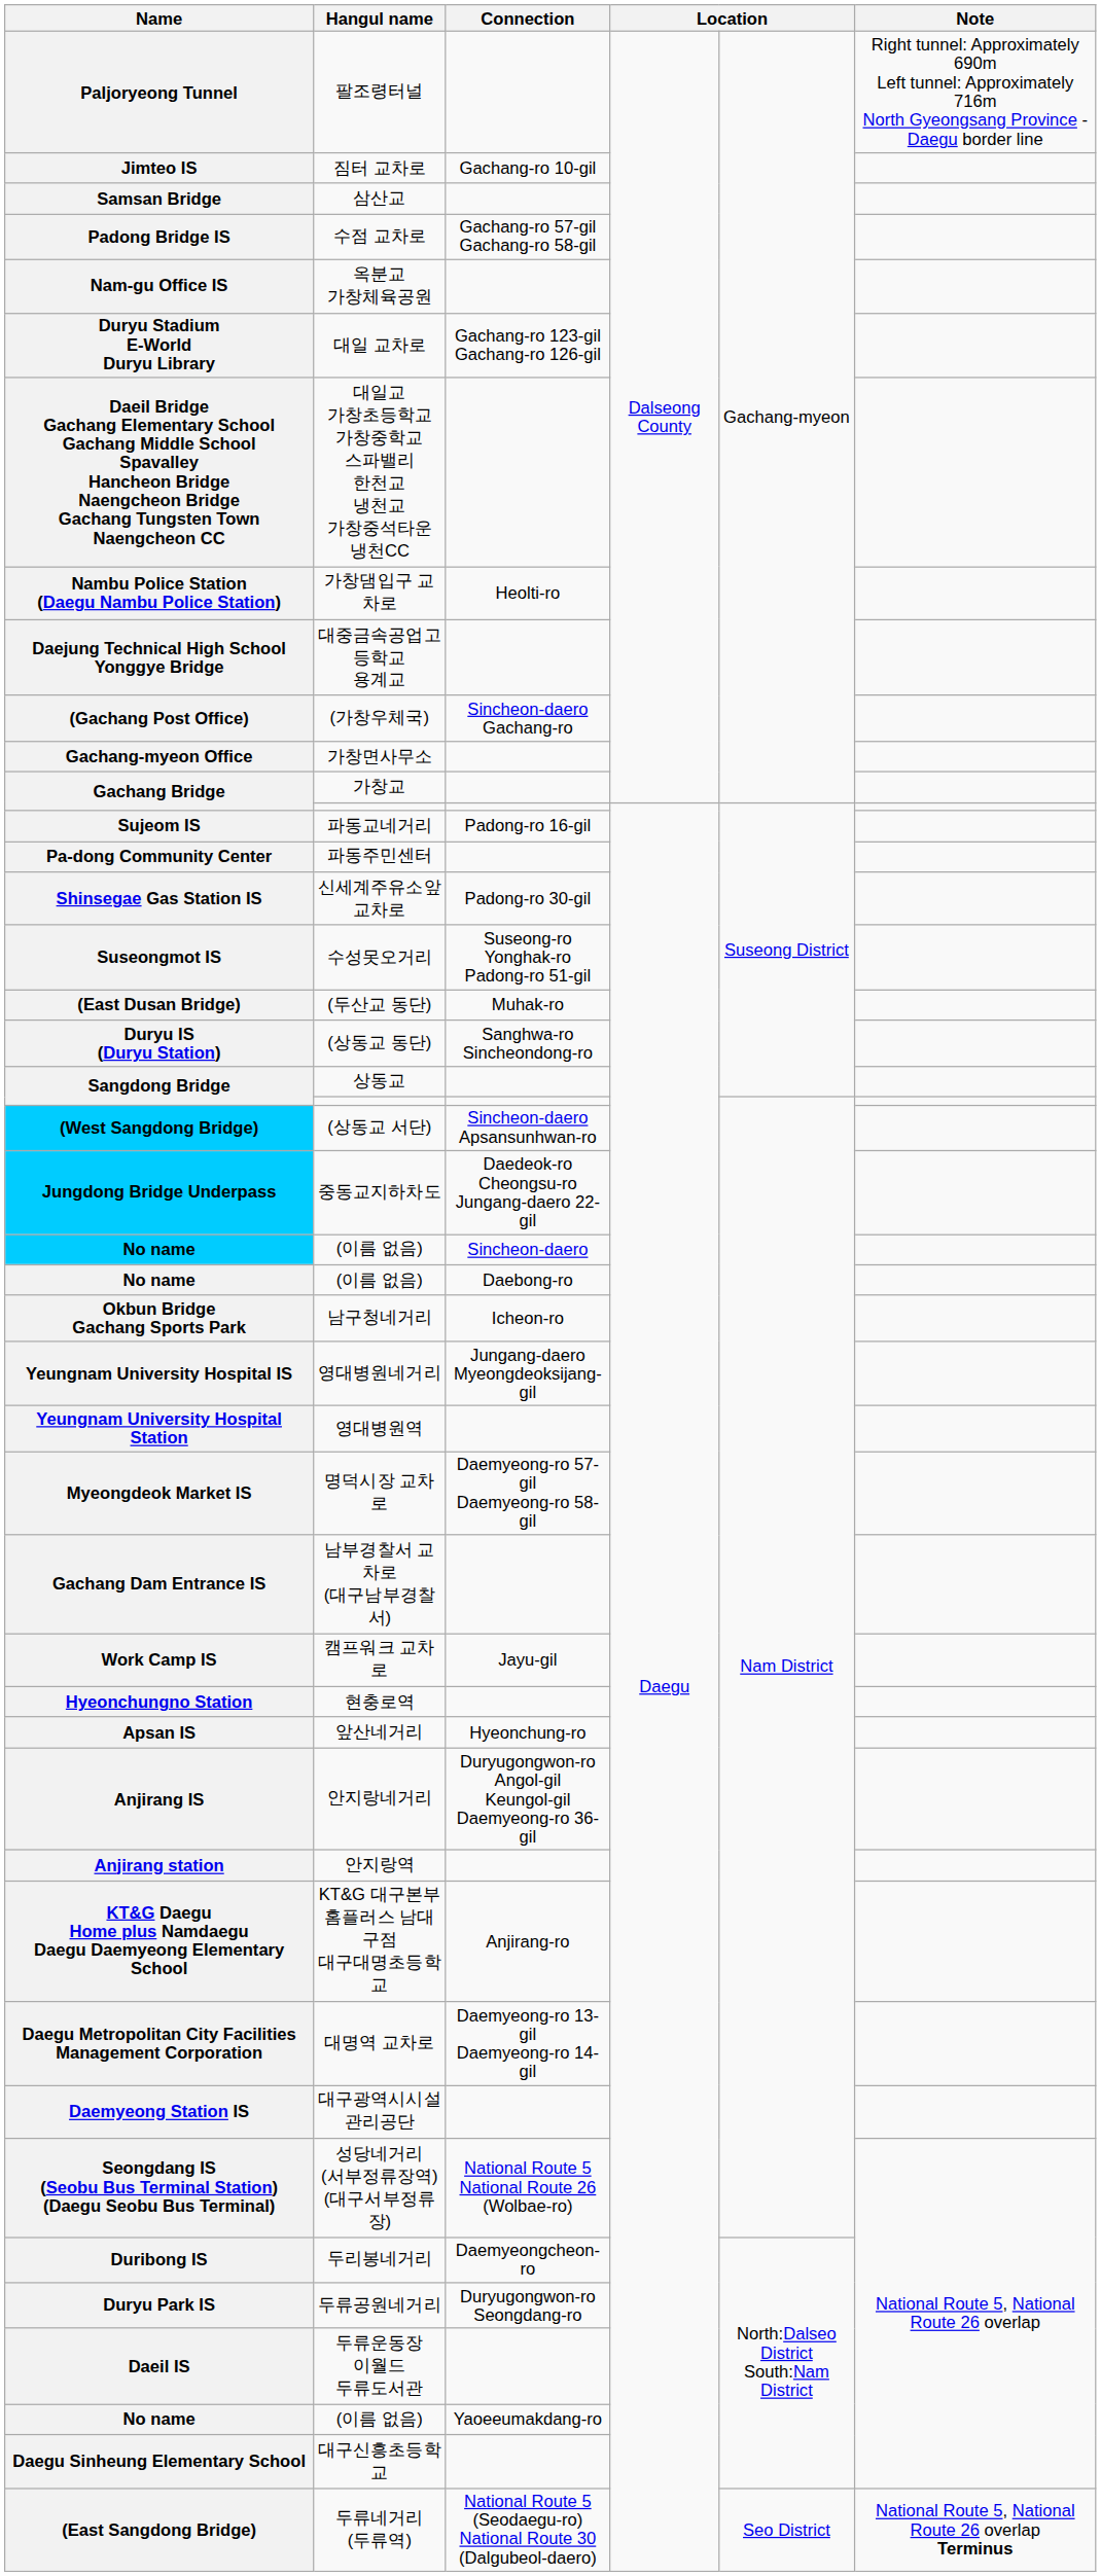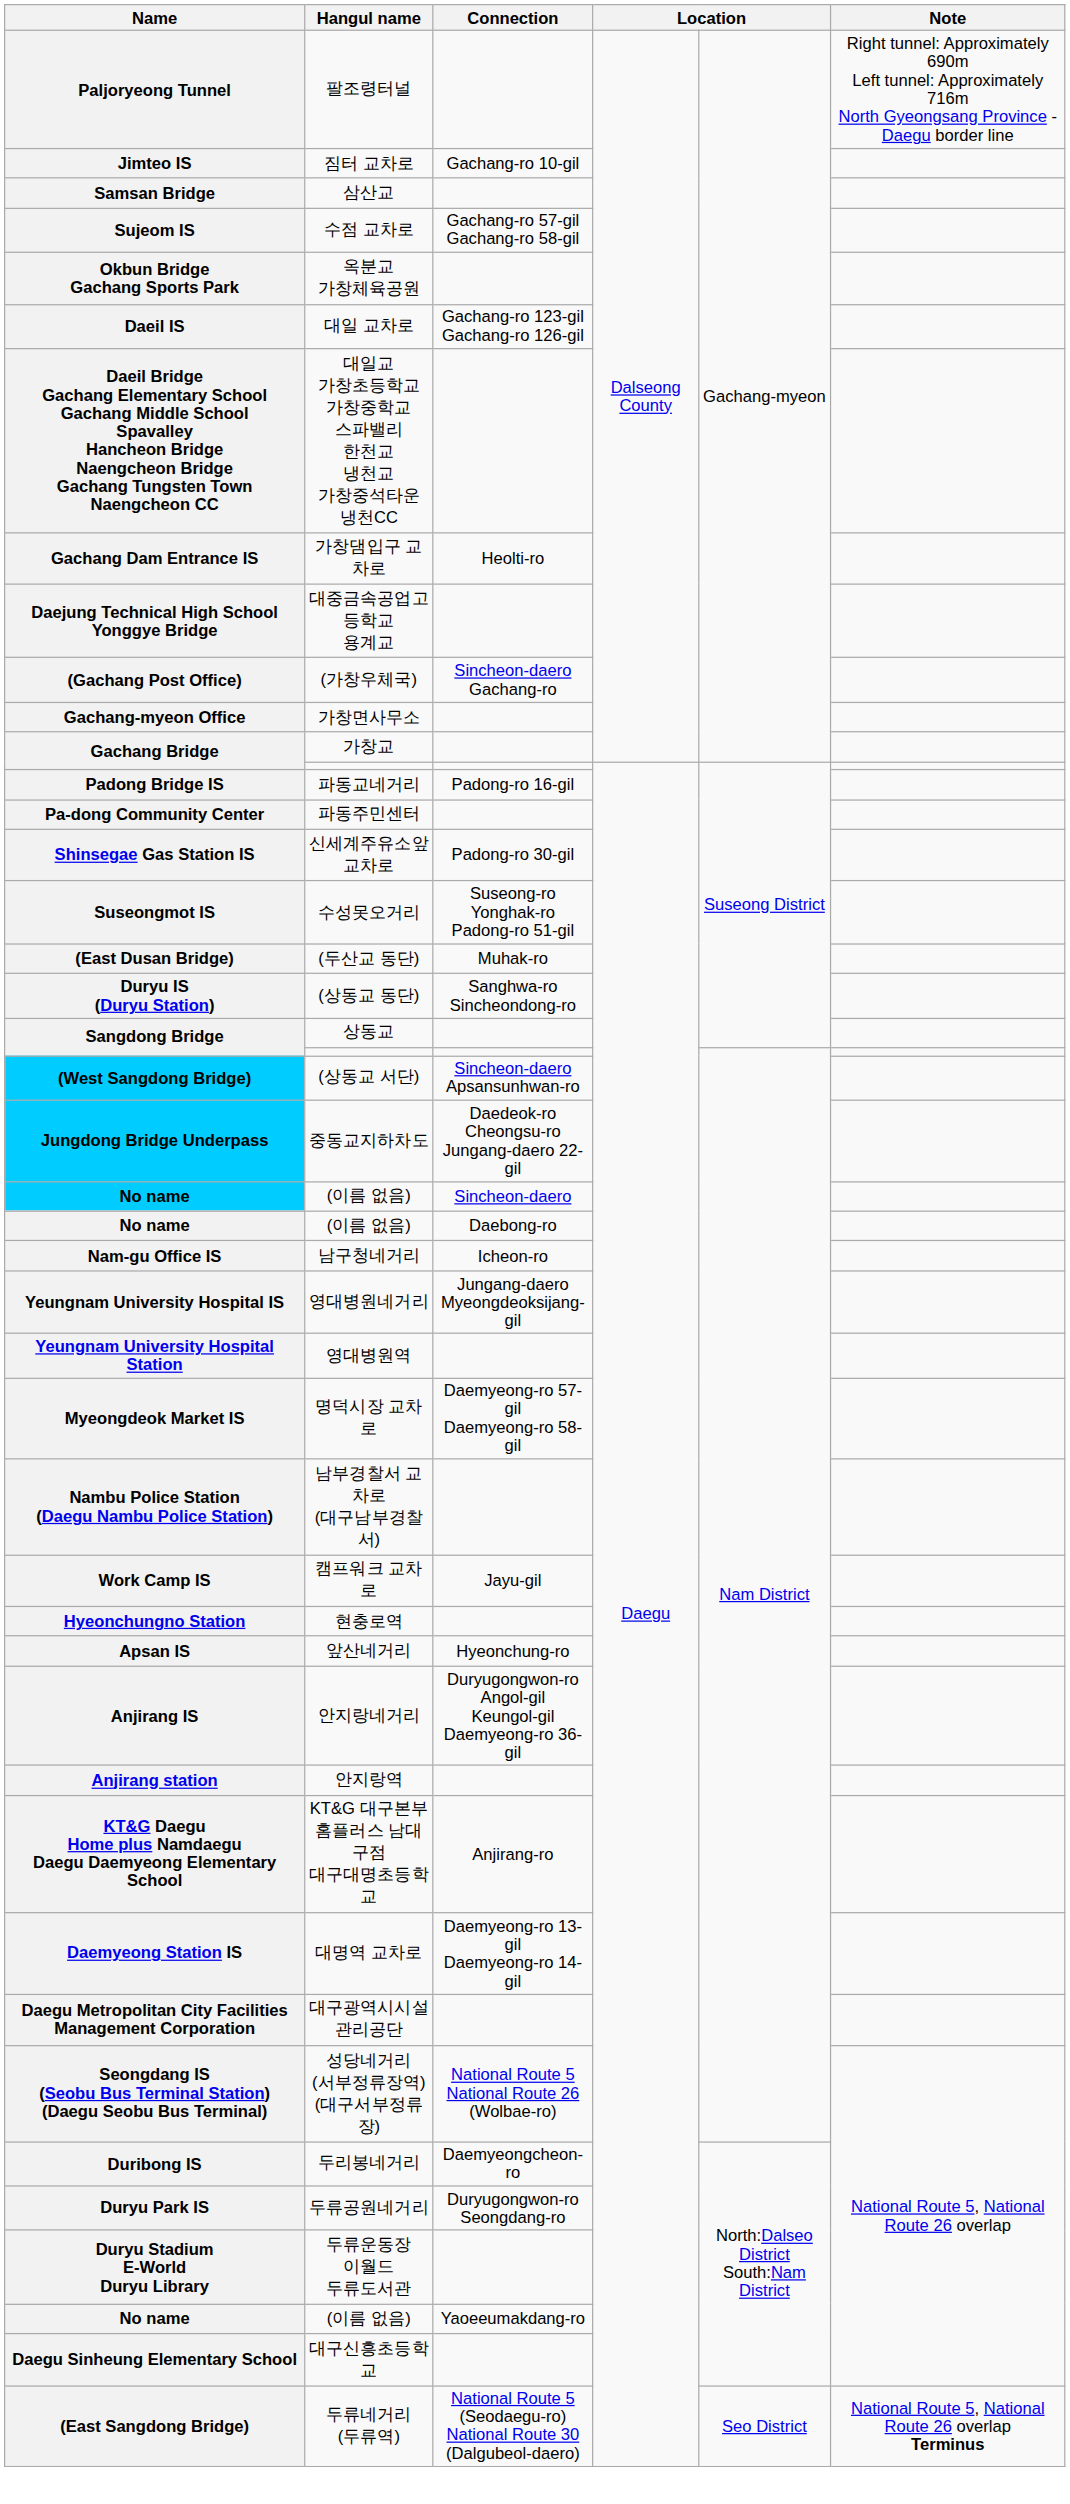 <table class="wikitable" style="font-size: 85%; text-align: center;">
 <tr>
 <th>Name </th>
 <th>Hangul name</th>
 <th>Connection</th>
 <th colspan="2">Location</th>
 <th>Note</th>
 </tr>
 <tr>
 <th>Paljoryeong Tunnel</th>
 <td>팔조령터널</td>
 <td></td>
 <td rowspan=12><a href='#'>Dalseong County</a></td>
 <td rowspan=12>Gachang-myeon</td>
 <td>Right tunnel: Approximately 690m<br>Left tunnel: Approximately 716m<br><a href='#'>North Gyeongsang Province</a> - <a href='#'>Daegu</a> border line</td>
 </tr>
 <tr>
 <th>Jimteo IS</th>
 <td>짐터 교차로</td>
 <td>Gachang-ro 10-gil</td>
 <td></td>
 </tr>
 <tr>
 <th>Samsan Bridge</th>
 <td>삼산교</td>
 <td></td>
 <td></td>
 </tr>
 <tr>
-<th>Padong Bridge IS</th>
+<th>Sujeom IS</th>
 <td>수점 교차로</td>
 <td>Gachang-ro 57-gil<br>Gachang-ro 58-gil</td>
 <td></td>
 </tr>
 <tr>
-<th>Nam-gu Office IS</th>
+<th>Okbun Bridge<br>Gachang Sports Park</th>
 <td>옥분교<br>가창체육공원</td>
 <td></td>
 <td></td>
 </tr>
 <tr>
-<th>Duryu Stadium<br>E-World<br>Duryu Library</th>
+<th>Daeil IS</th>
 <td>대일 교차로</td>
 <td>Gachang-ro 123-gil<br>Gachang-ro 126-gil</td>
 <td></td>
 </tr>
 <tr>
 <th>Daeil Bridge<br>Gachang Elementary School<br>Gachang Middle School<br>Spavalley<br>Hancheon Bridge<br>Naengcheon Bridge<br>Gachang Tungsten Town<br>Naengcheon CC</th>
 <td>대일교<br>가창초등학교<br>가창중학교<br>스파밸리<br>한천교<br>냉천교<br>가창중석타운<br>냉천CC</td>
 <td></td>
 <td></td>
 </tr>
 <tr>
-<th>Nambu Police Station<br>(<a href='#'>Daegu Nambu Police Station</a>)</th>
+<th>Gachang Dam Entrance IS</th>
 <td>가창댐입구 교차로</td>
 <td>Heolti-ro</td>
 <td></td>
 </tr>
 <tr>
 <th>Daejung Technical High School<br>Yonggye Bridge</th>
 <td>대중금속공업고등학교<br>용계교</td>
 <td></td>
 <td></td>
 </tr>
 <tr>
 <th>(Gachang Post Office)</th>
 <td>(가창우체국)</td>
 <td><a href='#'>Sincheon-daero</a><br>Gachang-ro</td>
 <td></td>
 </tr>
 <tr>
 <th>Gachang-myeon Office</th>
 <td>가창면사무소</td>
 <td></td>
 <td></td>
 </tr>
 <tr>
 <th rowspan=2>Gachang Bridge</th>
 <td>가창교</td>
 <td></td>
 <td></td>
 </tr>
 <tr>
 <td></td>
 <td></td>
 <td rowspan=33><a href='#'>Daegu</a></td>
 <td rowspan=8><a href='#'>Suseong District</a></td>
 <td></td>
 </tr>
 <tr>
-<th>Sujeom IS</th>
+<th>Padong Bridge IS</th>
 <td>파동교네거리</td>
 <td>Padong-ro 16-gil</td>
 <td></td>
 </tr>
 <tr>
 <th>Pa-dong Community Center</th>
 <td>파동주민센터</td>
 <td></td>
 <td></td>
 </tr>
 <tr>
 <th><a href='#'>Shinsegae</a> Gas Station IS</th>
 <td>신세계주유소앞 교차로</td>
 <td>Padong-ro 30-gil</td>
 <td></td>
 </tr>
 <tr>
 <th>Suseongmot IS</th>
 <td>수성못오거리</td>
 <td>Suseong-ro<br>Yonghak-ro<br>Padong-ro 51-gil</td>
 <td></td>
 </tr>
 <tr>
 <th>(East Dusan Bridge)</th>
 <td>(두산교 동단)</td>
 <td>Muhak-ro</td>
 <td></td>
 </tr>
 <tr>
 <th>Duryu IS<br>(<a href='#'>Duryu Station</a>)</th>
 <td>(상동교 동단)</td>
 <td>Sanghwa-ro<br>Sincheondong-ro</td>
 <td></td>
 </tr>
 <tr>
 <th rowspan=2>Sangdong Bridge</th>
 <td>상동교</td>
 <td></td>
 <td></td>
 </tr>
 <tr>
 <td></td>
 <td></td>
 <td rowspan=19><a href='#'>Nam District</a></td>
 <td></td>
 </tr>
 <tr>
 <th style="background-color: #00CCFF;">(West Sangdong Bridge)</th>
 <td>(상동교 서단)</td>
 <td><a href='#'>Sincheon-daero</a><br>Apsansunhwan-ro</td>
 <td></td>
 </tr>
 <tr>
 <th style="background-color: #00CCFF;">Jungdong Bridge Underpass</th>
 <td>중동교지하차도</td>
 <td>Daedeok-ro<br>Cheongsu-ro<br>Jungang-daero 22-gil</td>
 <td></td>
 </tr>
 <tr>
 <th style="background-color: #00CCFF;">No name</th>
 <td>(이름 없음)</td>
 <td><a href='#'>Sincheon-daero</a></td>
 <td></td>
 </tr>
 <tr>
 <th>No name</th>
 <td>(이름 없음)</td>
 <td>Daebong-ro</td>
 <td></td>
 </tr>
 <tr>
-<th>Okbun Bridge<br>Gachang Sports Park</th>
+<th>Nam-gu Office IS</th>
 <td>남구청네거리</td>
 <td>Icheon-ro</td>
 <td></td>
 </tr>
 <tr>
 <th>Yeungnam University Hospital IS</th>
 <td>영대병원네거리</td>
 <td>Jungang-daero<br>Myeongdeoksijang-gil</td>
 <td></td>
 </tr>
 <tr>
 <th><a href='#'>Yeungnam University Hospital Station</a></th>
 <td>영대병원역</td>
 <td></td>
 <td></td>
 </tr>
 <tr>
 <th>Myeongdeok Market IS</th>
 <td>명덕시장 교차로</td>
 <td>Daemyeong-ro 57-gil<br>Daemyeong-ro 58-gil</td>
 <td></td>
 </tr>
 <tr>
-<th>Gachang Dam Entrance IS</th>
+<th>Nambu Police Station<br>(<a href='#'>Daegu Nambu Police Station</a>)</th>
 <td>남부경찰서 교차로<br>(대구남부경찰서)</td>
 <td></td>
 <td></td>
 </tr>
 <tr>
 <th>Work Camp IS</th>
 <td>캠프워크 교차로</td>
 <td>Jayu-gil</td>
 <td></td>
 </tr>
 <tr>
 <th><a href='#'>Hyeonchungno Station</a></th>
 <td>현충로역</td>
 <td></td>
 <td></td>
 </tr>
 <tr>
 <th>Apsan IS</th>
 <td>앞산네거리</td>
 <td>Hyeonchung-ro</td>
 <td></td>
 </tr>
 <tr>
 <th>Anjirang IS</th>
 <td>안지랑네거리</td>
 <td>Duryugongwon-ro<br>Angol-gil<br>Keungol-gil<br>Daemyeong-ro 36-gil</td>
 <td></td>
 </tr>
 <tr>
 <th><a href='#'>Anjirang station</a></th>
 <td>안지랑역</td>
 <td></td>
 <td></td>
 </tr>
 <tr>
 <th><a href='#'>KT&G</a> Daegu<br><a href='#'>Home plus</a> Namdaegu<br>Daegu Daemyeong Elementary School</th>
 <td>KT&G 대구본부<br>홈플러스 남대구점<br>대구대명초등학교</td>
 <td>Anjirang-ro</td>
 <td></td>
 </tr>
 <tr>
-<th>Daegu Metropolitan City Facilities Management Corporation</th>
+<th><a href='#'>Daemyeong Station</a> IS</th>
 <td>대명역 교차로</td>
 <td>Daemyeong-ro 13-gil<br>Daemyeong-ro 14-gil</td>
 <td></td>
 </tr>
 <tr>
-<th><a href='#'>Daemyeong Station</a> IS</th>
+<th>Daegu Metropolitan City Facilities Management Corporation</th>
 <td>대구광역시시설관리공단</td>
 <td></td>
 <td></td>
 </tr>
 <tr>
 <th>Seongdang IS<br>(<a href='#'>Seobu Bus Terminal Station</a>)<br>(Daegu Seobu Bus Terminal)</th>
 <td>성당네거리<br>(서부정류장역)<br>(대구서부정류장)</td>
 <td><a href='#'>National Route 5</a><br><a href='#'>National Route 26</a><br>(Wolbae-ro)</td>
 <td rowspan=6><a href='#'>National Route 5</a>, <a href='#'>National Route 26</a> overlap</td>
 </tr>
 <tr>
 <th>Duribong IS</th>
 <td>두리봉네거리</td>
 <td>Daemyeongcheon-ro</td>
 <td rowspan=5>North:<a href='#'>Dalseo District</a><br>South:<a href='#'>Nam District</a></td>
 </tr>
 <tr>
 <th>Duryu Park IS</th>
 <td>두류공원네거리</td>
 <td>Duryugongwon-ro<br>Seongdang-ro</td>
 </tr>
 <tr>
-<th>Daeil IS</th>
+<th>Duryu Stadium<br>E-World<br>Duryu Library</th>
 <td>두류운동장<br>이월드<br>두류도서관</td>
 <td></td>
 </tr>
 <tr>
 <th>No name</th>
 <td>(이름 없음)</td>
 <td>Yaoeeumakdang-ro</td>
 </tr>
 <tr>
 <th>Daegu Sinheung Elementary School</th>
 <td>대구신흥초등학교</td>
 <td></td>
 </tr>
 <tr>
 <th>(East Sangdong Bridge)</th>
 <td>두류네거리<br>(두류역)</td>
 <td><a href='#'>National Route 5</a><br>(Seodaegu-ro)<br><a href='#'>National Route 30</a><br>(Dalgubeol-daero)</td>
 <td><a href='#'>Seo District</a></td>
 <td><a href='#'>National Route 5</a>, <a href='#'>National Route 26</a> overlap<br><strong>Terminus</strong></td>
 </tr>
 </table>
